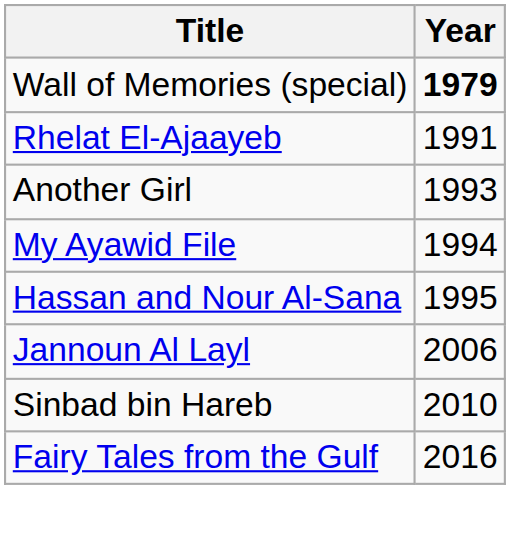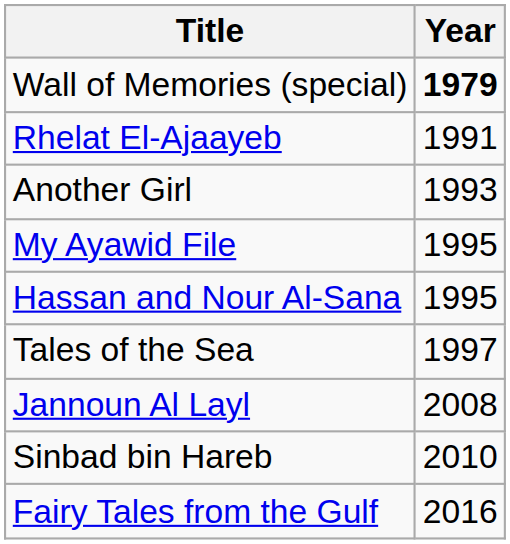 <table class="wikitable">
 <tr>
 <th>Title</th>
 <th>Year</th>
 </tr>
 <tr>
 <td>Wall of Memories (special)</td>
 <td><strong>1979</strong></td>
 </tr>
 <tr>
 <td><a href='#'>Rhelat El-Ajaayeb</a></td>
 <td>1991</td>
 </tr>
 <tr>
 <td>Another Girl</td>
 <td>1993</td>
 </tr>
 <tr>
 <td><a href='#'>My Ayawid File</a></td>
-<td>1994</td>
+<td>1995</td>
 </tr>
 <tr>
 <td><a href='#'>Hassan and Nour Al-Sana</a></td>
 <td>1995</td>
 </tr>
 <tr>
+<td>Tales of the Sea</td>
+<td>1997</td>
+</tr>
+<tr>
 <td><a href='#'>Jannoun Al Layl</a></td>
-<td>2006</td>
+<td>2008</td>
 </tr>
 <tr>
 <td>Sinbad bin Hareb</td>
 <td>2010</td>
 </tr>
 <tr>
 <td><a href='#'>Fairy Tales from the Gulf</a></td>
 <td>2016</td>
 </tr>
 </table>
